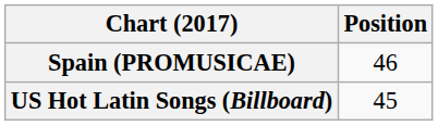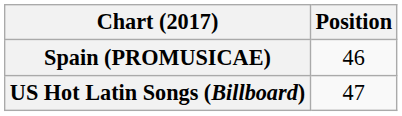 <table class="wikitable plainrowheaders" style="text-align:center">
 <tr>
 <th scope="col">Chart (2017)</th>
 <th scope="col">Position</th>
 </tr>
 <tr>
 <th scope="row">Spain (PROMUSICAE)</th>
 <td>46</td>
 </tr>
 <tr>
 <th scope="row">US Hot Latin Songs (<em>Billboard</em>)</th>
-<td>45</td>
+<td>47</td>
 </tr>
 </table>
